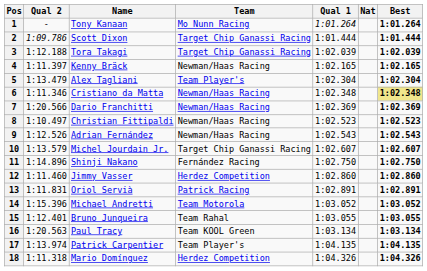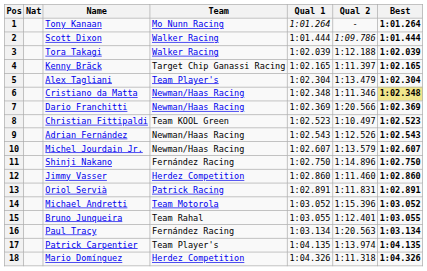 <table class="wikitable" style="font-size: 95%;">
 <tr>
 <th>Pos</th>
-<th>Qual 2</th>
+<th>Nat</th>
 <th>Name</th>
 <th>Team</th>
 <th>Qual 1</th>
-<th>Nat</th>
+<th>Qual 2</th>
 <th>Best</th>
 </tr>
 <tr>
 <th>1</th>
-<td align="center">-</td>
+<td></td>
 <td><a href='#'>Tony Kanaan</a></td>
 <td><a href='#'>Mo Nunn Racing</a></td>
 <td><em>1:01.264</em></td>
-<td></td>
+<td align="center">-</td>
 <td><strong>1:01.264</strong></td>
 </tr>
 <tr>
 <th>2</th>
+<td></td>
+<td><a href='#'>Scott Dixon</a></td>
+<td><a href='#'>Walker Racing</a></td>
+<td>1:01.444</td>
 <td><em>1:09.786</em></td>
-<td><a href='#'>Scott Dixon</a></td>
-<td><a href='#'>Target Chip Ganassi Racing</a></td>
-<td>1:01.444</td>
-<td></td>
 <td><strong>1:01.444</strong></td>
 </tr>
 <tr>
 <th>3</th>
+<td></td>
+<td><a href='#'>Tora Takagi</a></td>
+<td><a href='#'>Walker Racing</a></td>
+<td>1:02.039</td>
 <td>1:12.188</td>
-<td><a href='#'>Tora Takagi</a></td>
-<td><a href='#'>Target Chip Ganassi Racing</a></td>
-<td>1:02.039</td>
-<td></td>
 <td><strong>1:02.039</strong></td>
 </tr>
 <tr>
 <th>4</th>
+<td></td>
+<td><a href='#'>Kenny Bräck</a></td>
+<td>Target Chip Ganassi Racing</td>
+<td>1:02.165</td>
 <td>1:11.397</td>
-<td><a href='#'>Kenny Bräck</a></td>
-<td>Newman/Haas Racing</td>
-<td>1:02.165</td>
-<td></td>
 <td><strong>1:02.165</strong></td>
 </tr>
 <tr>
 <th>5</th>
-<td>1:13.479</td>
+<td></td>
 <td><a href='#'>Alex Tagliani</a></td>
 <td><a href='#'>Team Player's</a></td>
 <td>1:02.304</td>
-<td></td>
+<td>1:13.479</td>
 <td><strong>1:02.304</strong></td>
 </tr>
 <tr>
 <th>6</th>
-<td>1:11.346</td>
+<td></td>
 <td><a href='#'>Cristiano da Matta</a></td>
 <td><a href='#'>Newman/Haas Racing</a></td>
 <td>1:02.348</td>
-<td></td>
+<td>1:11.346</td>
 <td style="background: khaki;"><strong>1:02.348</strong></td>
 </tr>
 <tr>
 <th>7</th>
-<td>1:20.566</td>
+<td></td>
 <td><a href='#'>Dario Franchitti</a></td>
 <td><a href='#'>Newman/Haas Racing</a></td>
 <td>1:02.369</td>
-<td></td>
+<td>1:20.566</td>
 <td><strong>1:02.369</strong></td>
 </tr>
 <tr>
 <th>8</th>
+<td></td>
+<td><a href='#'>Christian Fittipaldi</a></td>
+<td>Team KOOL Green</td>
+<td>1:02.523</td>
 <td>1:10.497</td>
-<td><a href='#'>Christian Fittipaldi</a></td>
-<td>Newman/Haas Racing</td>
-<td>1:02.523</td>
-<td></td>
 <td><strong>1:02.523</strong></td>
 </tr>
 <tr>
 <th>9</th>
-<td>1:12.526</td>
+<td></td>
 <td><a href='#'>Adrian Fernández</a></td>
 <td>Newman/Haas Racing</td>
 <td>1:02.543</td>
-<td></td>
+<td>1:12.526</td>
 <td><strong>1:02.543</strong></td>
 </tr>
 <tr>
 <th>10</th>
+<td></td>
+<td><a href='#'>Michel Jourdain Jr.</a></td>
+<td>Newman/Haas Racing</td>
+<td>1:02.607</td>
 <td>1:13.579</td>
-<td><a href='#'>Michel Jourdain Jr.</a></td>
-<td>Target Chip Ganassi Racing</td>
-<td>1:02.607</td>
-<td></td>
 <td><strong>1:02.607</strong></td>
 </tr>
 <tr>
 <th>11</th>
-<td>1:14.896</td>
+<td></td>
 <td><a href='#'>Shinji Nakano</a></td>
 <td>Fernández Racing</td>
 <td>1:02.750</td>
-<td></td>
+<td>1:14.896</td>
 <td><strong>1:02.750</strong></td>
 </tr>
 <tr>
 <th>12</th>
-<td>1:11.460</td>
+<td></td>
 <td><a href='#'>Jimmy Vasser</a></td>
 <td><a href='#'>Herdez Competition</a></td>
 <td>1:02.860</td>
-<td></td>
+<td>1:11.460</td>
 <td><strong>1:02.860</strong></td>
 </tr>
 <tr>
 <th>13</th>
-<td>1:11.831</td>
+<td></td>
 <td><a href='#'>Oriol Servià</a></td>
 <td><a href='#'>Patrick Racing</a></td>
 <td>1:02.891</td>
-<td></td>
+<td>1:11.831</td>
 <td><strong>1:02.891</strong></td>
 </tr>
 <tr>
 <th>14</th>
-<td>1:15.396</td>
+<td></td>
 <td><a href='#'>Michael Andretti</a></td>
 <td><a href='#'>Team Motorola</a></td>
 <td>1:03.052</td>
-<td></td>
+<td>1:15.396</td>
 <td><strong>1:03.052</strong></td>
 </tr>
 <tr>
 <th>15</th>
-<td>1:12.401</td>
+<td></td>
 <td><a href='#'>Bruno Junqueira</a></td>
 <td>Team Rahal</td>
 <td>1:03.055</td>
-<td></td>
+<td>1:12.401</td>
 <td><strong>1:03.055</strong></td>
 </tr>
 <tr>
 <th>16</th>
+<td></td>
+<td><a href='#'>Paul Tracy</a></td>
+<td>Fernández Racing</td>
+<td>1:03.134</td>
 <td>1:20.563</td>
-<td><a href='#'>Paul Tracy</a></td>
-<td>Team KOOL Green</td>
-<td>1:03.134</td>
-<td></td>
 <td><strong>1:03.134</strong></td>
 </tr>
 <tr>
 <th>17</th>
-<td>1:13.974</td>
+<td></td>
 <td><a href='#'>Patrick Carpentier</a></td>
 <td>Team Player's</td>
 <td>1:04.135</td>
-<td></td>
+<td>1:13.974</td>
 <td><strong>1:04.135</strong></td>
 </tr>
 <tr>
 <th>18</th>
-<td>1:11.318</td>
+<td></td>
 <td><a href='#'>Mario Domínguez</a></td>
 <td><a href='#'>Herdez Competition</a></td>
 <td>1:04.326</td>
-<td></td>
+<td>1:11.318</td>
 <td><strong>1:04.326</strong></td>
 </tr>
 </table>
